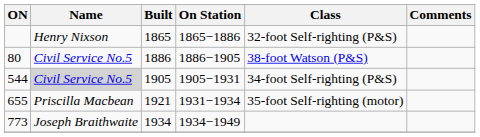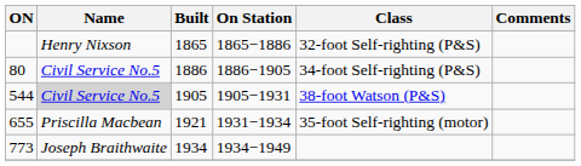 <table class="wikitable">
 <tr>
 <th>ON</th>
 <th>Name</th>
 <th>Built</th>
 <th>On Station</th>
 <th>Class</th>
 <th>Comments</th>
 </tr>
 <tr>
 <td></td>
 <td><em>Henry Nixson</em></td>
 <td>1865</td>
 <td>1865−1886</td>
 <td>32-foot Self-righting (P&S)</td>
 <td></td>
 </tr>
 <tr>
 <td>80</td>
 <td><a href='#'><em>Civil Service No.5</em></a></td>
 <td>1886</td>
 <td>1886−1905</td>
-<td><a href='#'>38-foot Watson (P&S)</a></td>
+<td>34-foot Self-righting (P&S)</td>
 <td></td>
 </tr>
 <tr>
 <td>544</td>
 <td style="background: lightgrey;"><a href='#'><em>Civil Service No.5</em></a></td>
 <td>1905</td>
 <td>1905−1931</td>
-<td>34-foot Self-righting (P&S)</td>
+<td><a href='#'>38-foot Watson (P&S)</a></td>
 <td></td>
 </tr>
 <tr>
 <td>655</td>
 <td><em>Priscilla Macbean</em></td>
 <td>1921</td>
 <td>1931−1934</td>
 <td>35-foot Self-righting (motor)</td>
 <td></td>
 </tr>
 <tr>
 <td>773</td>
 <td><em>Joseph Braithwaite</em></td>
 <td>1934</td>
 <td>1934−1949</td>
 <td></td>
 <td></td>
 </tr>
 <tr>
 </tr>
 </table>
